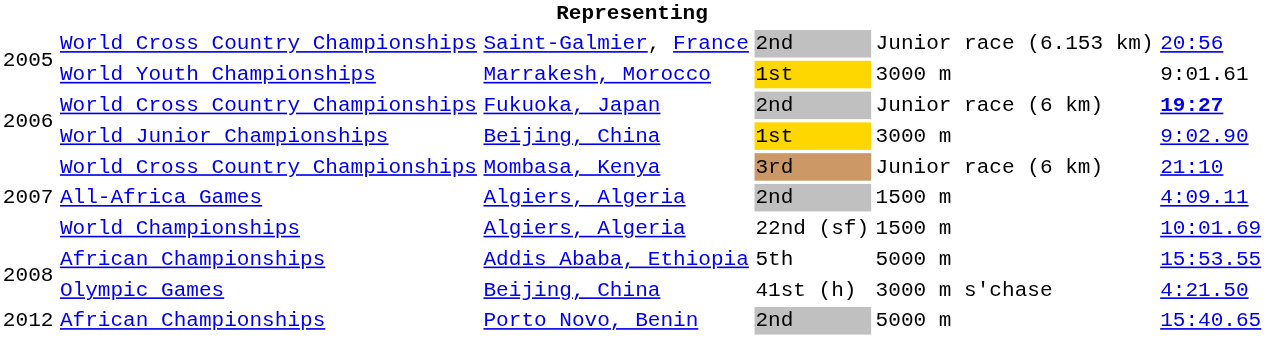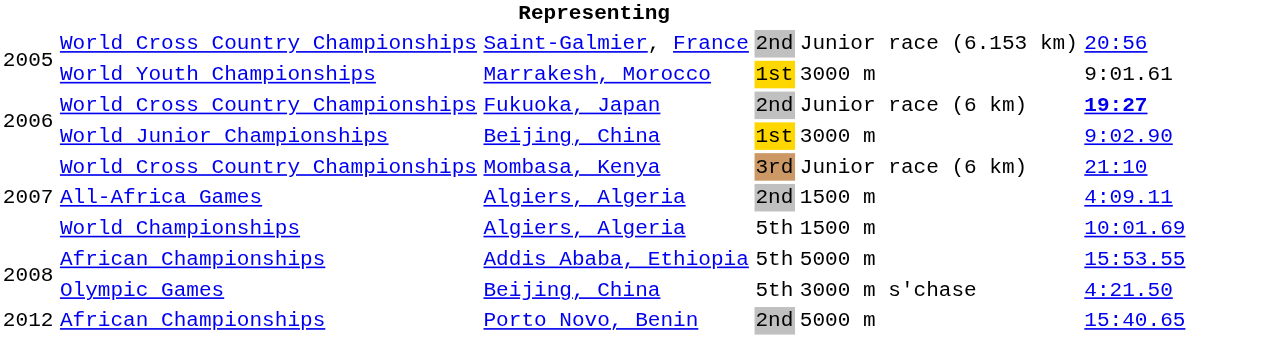 <table>
 <tr>
 <th colspan="6">Representing </th>
 </tr>
 <tr>
 <td rowspan=2>2005</td>
 <td><a href='#'>World Cross Country Championships</a></td>
 <td><a href='#'>Saint-Galmier</a>, <a href='#'>France</a></td>
 <td bgcolor="silver">2nd</td>
 <td>Junior race (6.153 km)</td>
 <td><a href='#'>20:56</a></td>
 </tr>
 <tr>
 <td><a href='#'>World Youth Championships</a></td>
 <td><a href='#'>Marrakesh, Morocco</a></td>
 <td bgcolor="gold">1st</td>
 <td>3000 m</td>
 <td>9:01.61</td>
 </tr>
 <tr>
 <td rowspan=2>2006</td>
 <td><a href='#'>World Cross Country Championships</a></td>
 <td><a href='#'>Fukuoka, Japan</a></td>
 <td bgcolor="silver">2nd</td>
 <td>Junior race (6 km)</td>
 <td><strong><a href='#'>19:27</a></strong></td>
 </tr>
 <tr>
 <td><a href='#'>World Junior Championships</a></td>
 <td><a href='#'>Beijing, China</a></td>
 <td bgcolor="gold">1st</td>
 <td>3000 m</td>
 <td><a href='#'>9:02.90</a></td>
 </tr>
 <tr>
 <td rowspan=3>2007</td>
 <td><a href='#'>World Cross Country Championships</a></td>
 <td><a href='#'>Mombasa, Kenya</a></td>
 <td bgcolor=cc9966>3rd</td>
 <td>Junior race (6 km)</td>
 <td><a href='#'>21:10</a></td>
 </tr>
 <tr>
 <td><a href='#'>All-Africa Games</a></td>
 <td><a href='#'>Algiers, Algeria</a></td>
 <td bgcolor="silver">2nd</td>
 <td>1500 m</td>
 <td><a href='#'>4:09.11</a></td>
 </tr>
 <tr>
 <td><a href='#'>World Championships</a></td>
 <td><a href='#'>Algiers, Algeria</a></td>
-<td>22nd (sf)</td>
+<td>5th</td>
 <td>1500 m</td>
 <td><a href='#'>10:01.69</a></td>
 </tr>
 <tr>
 <td rowspan=2>2008</td>
 <td><a href='#'>African Championships</a></td>
 <td><a href='#'>Addis Ababa, Ethiopia</a></td>
 <td>5th</td>
 <td>5000 m</td>
 <td><a href='#'>15:53.55</a></td>
 </tr>
 <tr>
 <td><a href='#'>Olympic Games</a></td>
 <td><a href='#'>Beijing, China</a></td>
-<td>41st (h)</td>
+<td>5th</td>
 <td>3000 m s'chase</td>
 <td><a href='#'>4:21.50</a></td>
 </tr>
 <tr>
 <td>2012</td>
 <td><a href='#'>African Championships</a></td>
 <td><a href='#'>Porto Novo, Benin</a></td>
 <td bgcolor=silver>2nd</td>
 <td>5000 m</td>
 <td><a href='#'>15:40.65</a></td>
 </tr>
 </table>
